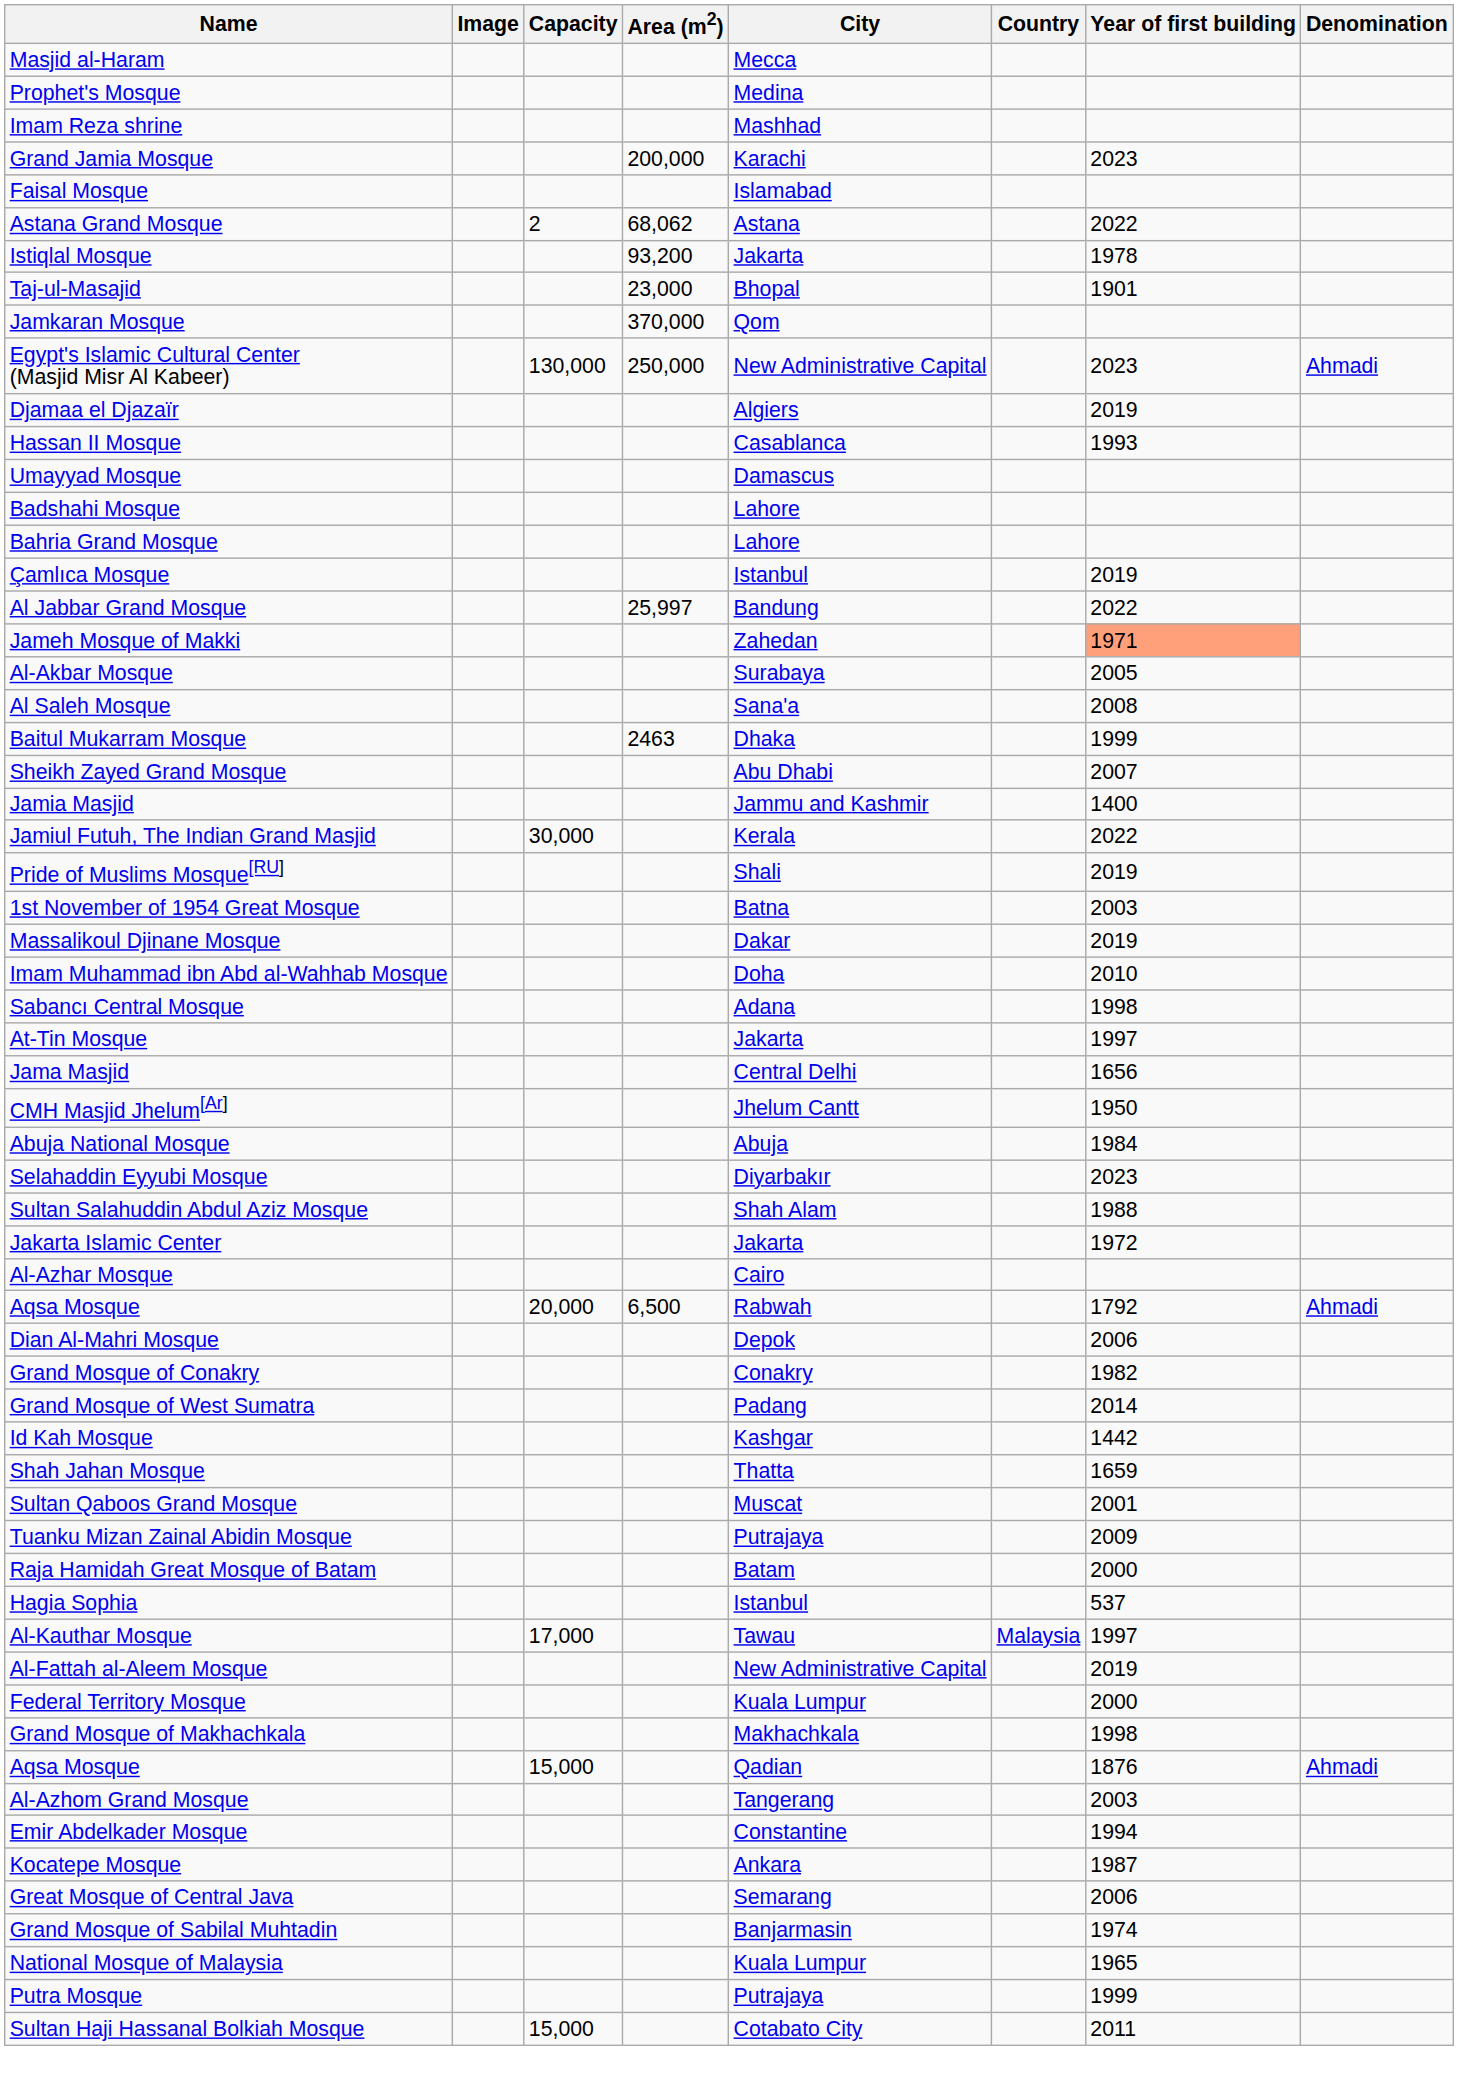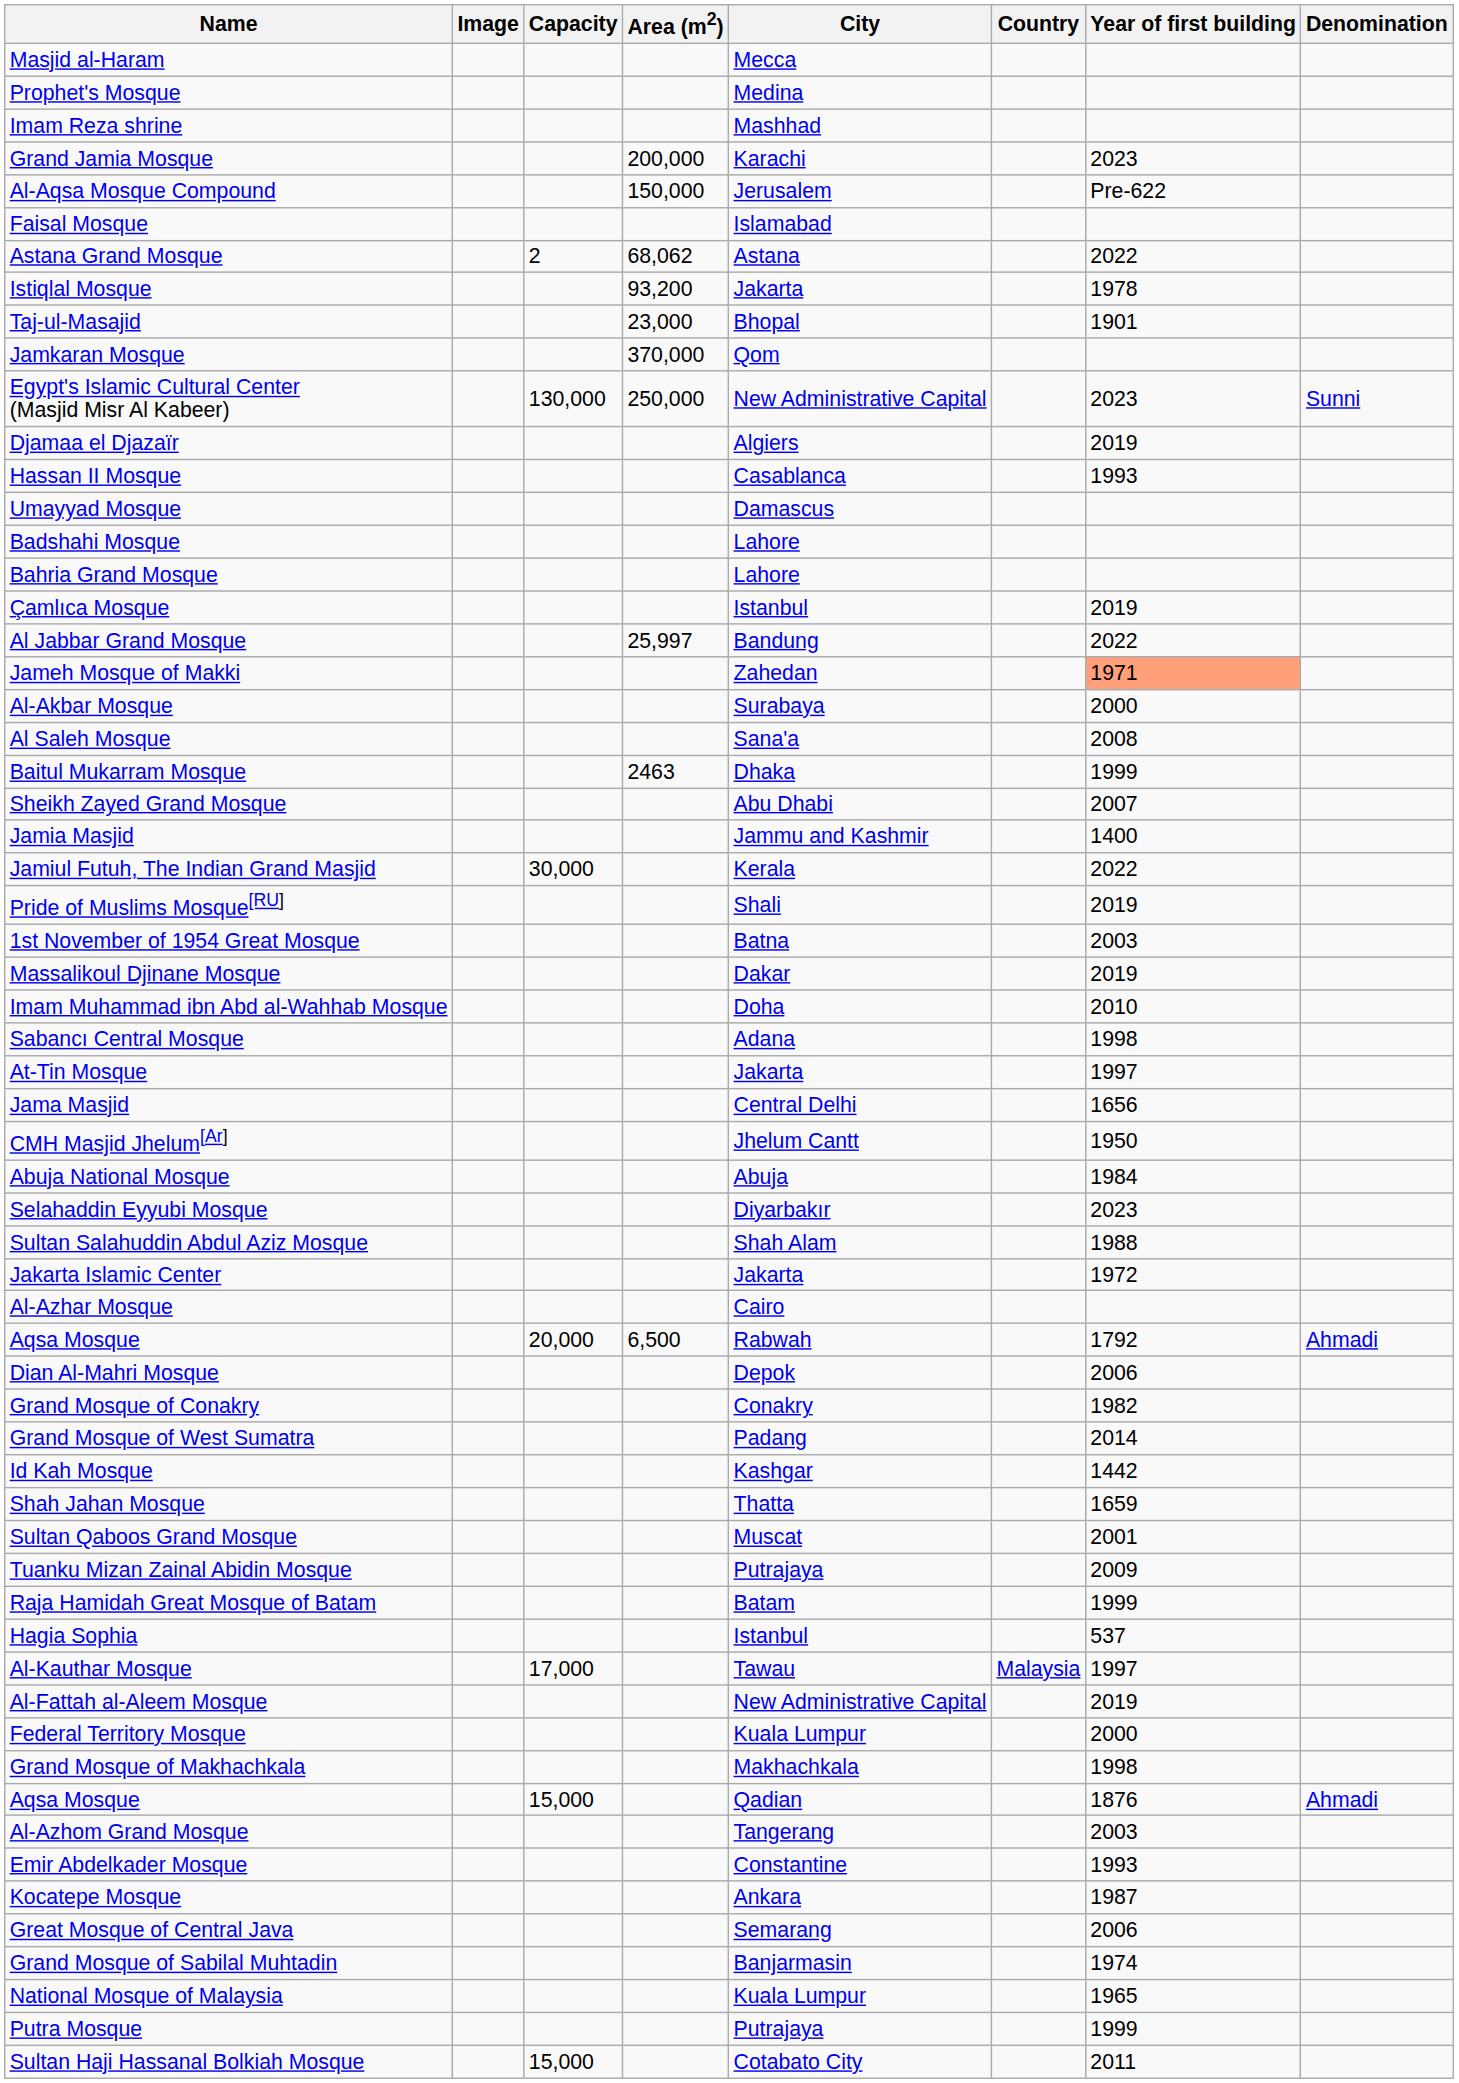 <table class="wikitable sortable sticky-header static-row-numbers static-row-header-hash static-row-header-center col3right col4right col5center col6center col7right col8center" style="font-size: 93%">
 <tr>
 <th>Name</th>
 <th class="unsortable">Image</th>
 <th>Capacity</th>
 <th>Area (m<sup>2</sup>)</th>
 <th>City</th>
 <th>Country</th>
 <th>Year of first building</th>
 <th>Denomination</th>
 </tr>
 <tr>
 <td><a href='#'>Masjid al-Haram</a></td>
 <td></td>
 <td></td>
 <td></td>
 <td><a href='#'>Mecca</a></td>
 <td></td>
 <td></td>
 <td></td>
 </tr>
 <tr>
 <td><a href='#'>Prophet's Mosque</a></td>
 <td></td>
 <td></td>
 <td></td>
 <td><a href='#'>Medina</a></td>
 <td></td>
 <td></td>
 <td></td>
 </tr>
 <tr>
 <td><a href='#'>Imam Reza shrine</a></td>
 <td></td>
 <td></td>
 <td></td>
 <td><a href='#'>Mashhad</a></td>
 <td></td>
 <td></td>
 <td></td>
 </tr>
 <tr>
 <td><a href='#'>Grand Jamia Mosque</a></td>
 <td></td>
 <td></td>
 <td>200,000</td>
 <td><a href='#'>Karachi</a></td>
 <td></td>
 <td>2023</td>
+<td></td>
+</tr>
+<tr>
+<td><a href='#'>Al-Aqsa Mosque Compound</a></td>
+<td></td>
+<td></td>
+<td>150,000</td>
+<td><a href='#'>Jerusalem</a></td>
+<td></td>
+<td>Pre-622</td>
 <td></td>
 </tr>
 <tr>
 <td><a href='#'>Faisal Mosque</a></td>
 <td></td>
 <td></td>
 <td></td>
 <td><a href='#'>Islamabad</a></td>
 <td></td>
 <td></td>
 <td></td>
 </tr>
 <tr>
 <td><a href='#'>Astana Grand Mosque</a></td>
 <td></td>
 <td>2</td>
 <td>68,062</td>
 <td><a href='#'>Astana</a></td>
 <td></td>
 <td>2022</td>
 <td></td>
 </tr>
 <tr>
 <td><a href='#'>Istiqlal Mosque</a></td>
 <td></td>
 <td></td>
 <td>93,200</td>
 <td><a href='#'>Jakarta</a></td>
 <td></td>
 <td>1978</td>
 <td></td>
 </tr>
 <tr>
 <td><a href='#'>Taj-ul-Masajid</a></td>
 <td></td>
 <td></td>
 <td>23,000</td>
 <td><a href='#'>Bhopal</a></td>
 <td></td>
 <td>1901</td>
 <td></td>
 </tr>
 <tr>
 <td><a href='#'>Jamkaran Mosque</a></td>
 <td></td>
 <td></td>
 <td>370,000</td>
 <td><a href='#'>Qom</a></td>
 <td></td>
 <td></td>
 <td></td>
 </tr>
 <tr>
 <td><a href='#'>Egypt's Islamic Cultural Center</a><br>(Masjid Misr Al Kabeer)</td>
 <td></td>
 <td>130,000</td>
 <td>250,000</td>
 <td><a href='#'>New Administrative Capital</a></td>
 <td></td>
 <td>2023</td>
-<td><a href='#'>Ahmadi</a></td>
+<td><a href='#'>Sunni</a></td>
 </tr>
 <tr>
 <td><a href='#'>Djamaa el Djazaïr</a></td>
 <td></td>
 <td></td>
 <td></td>
 <td><a href='#'>Algiers</a></td>
 <td></td>
 <td>2019</td>
 <td></td>
 </tr>
 <tr>
 <td><a href='#'>Hassan II Mosque</a></td>
 <td></td>
 <td></td>
 <td></td>
 <td><a href='#'>Casablanca</a></td>
 <td></td>
 <td>1993</td>
 <td></td>
 </tr>
 <tr>
 <td><a href='#'>Umayyad Mosque</a></td>
 <td></td>
 <td></td>
 <td></td>
 <td><a href='#'>Damascus</a></td>
 <td></td>
 <td></td>
 <td></td>
 </tr>
 <tr>
 <td><a href='#'>Badshahi Mosque</a></td>
 <td></td>
 <td></td>
 <td></td>
 <td><a href='#'>Lahore</a></td>
 <td></td>
 <td></td>
 <td></td>
 </tr>
 <tr>
 <td><a href='#'>Bahria Grand Mosque</a></td>
 <td></td>
 <td></td>
 <td></td>
 <td><a href='#'>Lahore</a></td>
 <td></td>
 <td></td>
 <td></td>
 </tr>
 <tr>
 <td><a href='#'>Çamlıca Mosque</a></td>
 <td></td>
 <td></td>
 <td></td>
 <td><a href='#'>Istanbul</a></td>
 <td></td>
 <td>2019</td>
 <td></td>
 </tr>
 <tr>
 <td><a href='#'>Al Jabbar Grand Mosque</a></td>
 <td></td>
 <td></td>
 <td>25,997</td>
 <td><a href='#'>Bandung</a></td>
 <td></td>
 <td>2022</td>
 <td></td>
 </tr>
 <tr>
 <td><a href='#'>Jameh Mosque of Makki</a></td>
 <td></td>
 <td></td>
 <td></td>
 <td><a href='#'>Zahedan</a></td>
 <td></td>
 <td style="background: lightsalmon;">1971</td>
 <td></td>
 </tr>
 <tr>
 <td><a href='#'>Al-Akbar Mosque</a></td>
 <td></td>
 <td></td>
 <td></td>
 <td><a href='#'>Surabaya</a></td>
 <td></td>
-<td>2005</td>
+<td>2000</td>
 <td></td>
 </tr>
 <tr>
 <td><a href='#'>Al Saleh Mosque</a></td>
 <td></td>
 <td></td>
 <td></td>
 <td><a href='#'>Sana'a</a></td>
 <td></td>
 <td>2008</td>
 <td></td>
 </tr>
 <tr>
 <td><a href='#'>Baitul Mukarram Mosque</a></td>
 <td></td>
 <td></td>
 <td>2463</td>
 <td><a href='#'>Dhaka</a></td>
 <td></td>
 <td>1999</td>
 <td></td>
 </tr>
 <tr>
 <td><a href='#'>Sheikh Zayed Grand Mosque</a></td>
 <td></td>
 <td></td>
 <td></td>
 <td><a href='#'>Abu Dhabi</a></td>
 <td></td>
 <td>2007</td>
 <td></td>
 </tr>
 <tr>
 <td><a href='#'>Jamia Masjid</a></td>
 <td></td>
 <td></td>
 <td></td>
 <td><a href='#'>Jammu and Kashmir</a></td>
 <td></td>
 <td>1400</td>
 <td></td>
 </tr>
 <tr>
 <td><a href='#'>Jamiul Futuh, The Indian Grand Masjid</a></td>
 <td></td>
 <td>30,000</td>
 <td></td>
 <td><a href='#'>Kerala</a></td>
 <td></td>
 <td>2022</td>
 <td></td>
 </tr>
 <tr>
 <td><a href='#'>Pride of Muslims Mosque</a><sup><a href='#'>[RU</a>]</sup></td>
 <td></td>
 <td></td>
 <td></td>
 <td><a href='#'>Shali</a></td>
 <td></td>
 <td>2019</td>
 <td></td>
 </tr>
 <tr>
 <td><a href='#'>1st November of 1954 Great Mosque</a></td>
 <td></td>
 <td></td>
 <td></td>
 <td><a href='#'>Batna</a></td>
 <td></td>
 <td>2003</td>
 <td></td>
 </tr>
 <tr>
 <td><a href='#'>Massalikoul Djinane Mosque</a></td>
 <td></td>
 <td></td>
 <td></td>
 <td><a href='#'>Dakar</a></td>
 <td></td>
 <td>2019</td>
 <td></td>
 </tr>
 <tr>
 <td><a href='#'>Imam Muhammad ibn Abd al-Wahhab Mosque</a></td>
 <td></td>
 <td></td>
 <td></td>
 <td><a href='#'>Doha</a></td>
 <td></td>
 <td>2010</td>
 <td></td>
 </tr>
 <tr>
 <td><a href='#'>Sabancı Central Mosque</a></td>
 <td></td>
 <td></td>
 <td></td>
 <td><a href='#'>Adana</a></td>
 <td></td>
 <td>1998</td>
 <td></td>
 </tr>
 <tr>
 <td><a href='#'>At-Tin Mosque</a></td>
 <td></td>
 <td></td>
 <td></td>
 <td><a href='#'>Jakarta</a></td>
 <td></td>
 <td>1997</td>
 <td></td>
 </tr>
 <tr>
 <td><a href='#'>Jama Masjid</a></td>
 <td></td>
 <td></td>
 <td></td>
 <td><a href='#'>Central Delhi</a></td>
 <td></td>
 <td>1656</td>
 <td></td>
 </tr>
 <tr>
 <td><a href='#'>CMH Masjid Jhelum</a><sup><a href='#'>[Ar</a>]</sup></td>
 <td></td>
 <td></td>
 <td></td>
 <td><a href='#'>Jhelum Cantt</a></td>
 <td></td>
 <td>1950</td>
 <td></td>
 </tr>
 <tr>
 <td><a href='#'>Abuja National Mosque</a></td>
 <td></td>
 <td></td>
 <td></td>
 <td><a href='#'>Abuja</a></td>
 <td></td>
 <td>1984</td>
 <td></td>
 </tr>
 <tr>
 <td><a href='#'>Selahaddin Eyyubi Mosque</a></td>
 <td></td>
 <td></td>
 <td></td>
 <td><a href='#'>Diyarbakır</a></td>
 <td></td>
 <td>2023</td>
 <td></td>
 </tr>
 <tr>
 <td><a href='#'>Sultan Salahuddin Abdul Aziz Mosque</a></td>
 <td></td>
 <td></td>
 <td></td>
 <td><a href='#'>Shah Alam</a></td>
 <td></td>
 <td>1988</td>
 <td></td>
 </tr>
 <tr>
 <td><a href='#'>Jakarta Islamic Center</a></td>
 <td></td>
 <td></td>
 <td></td>
 <td><a href='#'>Jakarta</a></td>
 <td></td>
 <td>1972</td>
 <td></td>
 </tr>
 <tr>
 <td><a href='#'>Al-Azhar Mosque</a></td>
 <td></td>
 <td></td>
 <td></td>
 <td><a href='#'>Cairo</a></td>
 <td></td>
 <td></td>
 <td></td>
 </tr>
 <tr>
 <td><a href='#'>Aqsa Mosque</a></td>
 <td></td>
 <td>20,000</td>
 <td>6,500</td>
 <td><a href='#'>Rabwah</a></td>
 <td></td>
 <td>1792</td>
 <td><a href='#'>Ahmadi</a></td>
 </tr>
 <tr>
 <td><a href='#'>Dian Al-Mahri Mosque</a></td>
 <td></td>
 <td></td>
 <td></td>
 <td><a href='#'>Depok</a></td>
 <td></td>
 <td>2006</td>
 <td></td>
 </tr>
 <tr>
 <td><a href='#'>Grand Mosque of Conakry</a></td>
 <td></td>
 <td></td>
 <td></td>
 <td><a href='#'>Conakry</a></td>
 <td></td>
 <td>1982</td>
 <td></td>
 </tr>
 <tr>
 <td><a href='#'>Grand Mosque of West Sumatra</a></td>
 <td></td>
 <td></td>
 <td></td>
 <td><a href='#'>Padang</a></td>
 <td></td>
 <td>2014</td>
 <td></td>
 </tr>
 <tr>
 <td><a href='#'>Id Kah Mosque</a></td>
 <td></td>
 <td></td>
 <td></td>
 <td><a href='#'>Kashgar</a></td>
 <td></td>
 <td>1442</td>
 <td></td>
 </tr>
 <tr>
 <td><a href='#'>Shah Jahan Mosque</a></td>
 <td></td>
 <td></td>
 <td></td>
 <td><a href='#'>Thatta</a></td>
 <td></td>
 <td>1659</td>
 <td></td>
 </tr>
 <tr>
 <td><a href='#'>Sultan Qaboos Grand Mosque</a></td>
 <td></td>
 <td></td>
 <td></td>
 <td><a href='#'>Muscat</a></td>
 <td></td>
 <td>2001</td>
 <td></td>
 </tr>
 <tr>
 <td><a href='#'>Tuanku Mizan Zainal Abidin Mosque</a></td>
 <td></td>
 <td></td>
 <td></td>
 <td><a href='#'>Putrajaya</a></td>
 <td></td>
 <td>2009</td>
 <td></td>
 </tr>
 <tr>
 <td><a href='#'>Raja Hamidah Great Mosque of Batam</a></td>
 <td></td>
 <td></td>
 <td></td>
 <td><a href='#'>Batam</a></td>
 <td></td>
-<td>2000</td>
+<td>1999</td>
 <td></td>
 </tr>
 <tr>
 <td><a href='#'>Hagia Sophia</a></td>
 <td></td>
 <td></td>
 <td></td>
 <td><a href='#'>Istanbul</a></td>
 <td></td>
 <td>537</td>
 <td></td>
 </tr>
 <tr>
 <td><a href='#'>Al-Kauthar Mosque</a></td>
 <td></td>
 <td>17,000</td>
 <td></td>
 <td><a href='#'>Tawau</a></td>
 <td> <a href='#'>Malaysia</a></td>
 <td>1997</td>
 <td></td>
 </tr>
 <tr>
 <td><a href='#'>Al-Fattah al-Aleem Mosque</a></td>
 <td></td>
 <td></td>
 <td></td>
 <td><a href='#'>New Administrative Capital</a></td>
 <td></td>
 <td>2019</td>
 <td></td>
 </tr>
 <tr>
 <td><a href='#'>Federal Territory Mosque</a></td>
 <td></td>
 <td></td>
 <td></td>
 <td><a href='#'>Kuala Lumpur</a></td>
 <td></td>
 <td>2000</td>
 <td></td>
 </tr>
 <tr>
 <td><a href='#'>Grand Mosque of Makhachkala</a></td>
 <td></td>
 <td></td>
 <td></td>
 <td><a href='#'>Makhachkala</a></td>
 <td></td>
 <td>1998</td>
 <td></td>
 </tr>
 <tr>
 <td><a href='#'>Aqsa Mosque</a></td>
 <td></td>
 <td>15,000</td>
 <td></td>
 <td><a href='#'>Qadian</a></td>
 <td></td>
 <td>1876</td>
 <td><a href='#'>Ahmadi</a></td>
 </tr>
 <tr>
 <td><a href='#'>Al-Azhom Grand Mosque</a></td>
 <td></td>
 <td></td>
 <td></td>
 <td><a href='#'>Tangerang</a></td>
 <td></td>
 <td>2003</td>
 <td></td>
 </tr>
 <tr>
 <td><a href='#'>Emir Abdelkader Mosque</a></td>
 <td></td>
 <td></td>
 <td></td>
 <td><a href='#'>Constantine</a></td>
 <td></td>
-<td>1994</td>
+<td>1993</td>
 <td></td>
 </tr>
 <tr>
 <td><a href='#'>Kocatepe Mosque</a></td>
 <td></td>
 <td></td>
 <td></td>
 <td><a href='#'>Ankara</a></td>
 <td></td>
 <td>1987</td>
 <td></td>
 </tr>
 <tr>
 <td><a href='#'>Great Mosque of Central Java</a></td>
 <td></td>
 <td></td>
 <td></td>
 <td><a href='#'>Semarang</a></td>
 <td></td>
 <td>2006</td>
 <td></td>
 </tr>
 <tr>
 <td><a href='#'>Grand Mosque of Sabilal Muhtadin</a></td>
 <td><br></td>
 <td></td>
 <td></td>
 <td><a href='#'>Banjarmasin</a></td>
 <td></td>
 <td>1974</td>
 <td></td>
 </tr>
 <tr>
 <td><a href='#'>National Mosque of Malaysia</a></td>
 <td></td>
 <td></td>
 <td></td>
 <td><a href='#'>Kuala Lumpur</a></td>
 <td></td>
 <td>1965</td>
 <td></td>
 </tr>
 <tr>
 <td><a href='#'>Putra Mosque</a></td>
 <td><br></td>
 <td></td>
 <td></td>
 <td><a href='#'>Putrajaya</a></td>
 <td></td>
 <td>1999</td>
 <td></td>
 </tr>
 <tr>
 <td><a href='#'>Sultan Haji Hassanal Bolkiah Mosque</a></td>
 <td><br></td>
 <td>15,000</td>
 <td></td>
 <td><a href='#'>Cotabato City</a></td>
 <td></td>
 <td>2011</td>
 <td></td>
 </tr>
 </table>
